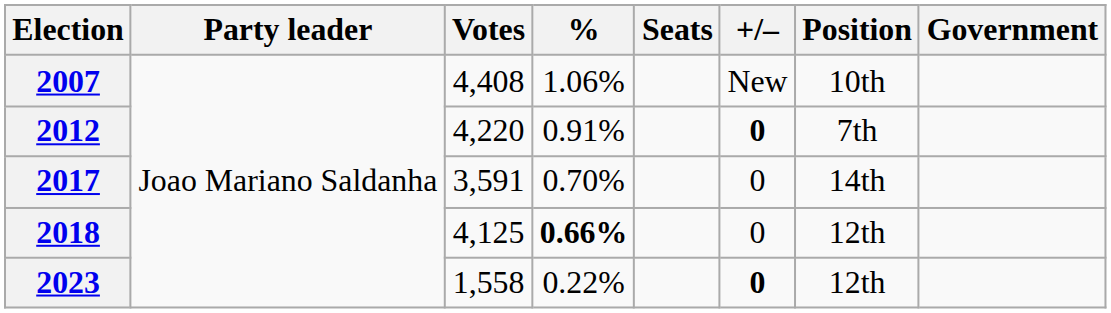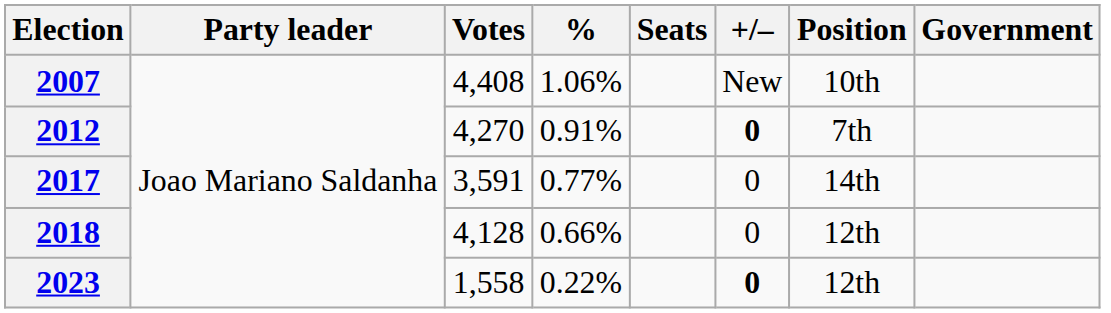 <table class=wikitable style=text-align:center>
 <tr>
 <th><strong>Election</strong></th>
 <th>Party leader</th>
 <th><strong>Votes</strong></th>
 <th><strong>%</strong></th>
 <th><strong>Seats</strong></th>
 <th><strong>+/–</strong></th>
 <th><strong>Position</strong></th>
 <th><strong>Government</strong></th>
 </tr>
 <tr>
 <th><a href='#'>2007</a></th>
 <td rowspan=6>Joao Mariano Saldanha</td>
 <td>4,408</td>
 <td>1.06%</td>
 <td></td>
 <td>New</td>
 <td> 10th</td>
 <td></td>
 </tr>
 <tr>
 <th><a href='#'>2012</a></th>
-<td>4,220</td>
+<td>4,270</td>
 <td>0.91%</td>
 <td></td>
 <td><strong> 0</strong></td>
 <td> 7th</td>
 <td></td>
 </tr>
 <tr>
 <th><a href='#'>2017</a></th>
 <td>3,591</td>
-<td>0.70%</td>
+<td>0.77%</td>
 <td></td>
 <td> 0</td>
 <td> 14th</td>
 <td></td>
 </tr>
 <tr>
 <th><a href='#'>2018</a></th>
-<td>4,125</td>
-<td><strong>0.66%</strong></td>
+<td>4,128</td>
+<td>0.66%</td>
 <td></td>
 <td> 0</td>
 <td> 12th</td>
 <td></td>
 </tr>
 <tr>
 <th><a href='#'>2023</a></th>
 <td>1,558</td>
 <td>0.22%</td>
 <td></td>
 <td><strong> 0</strong></td>
 <td> 12th</td>
 <td></td>
 </tr>
 </table>
